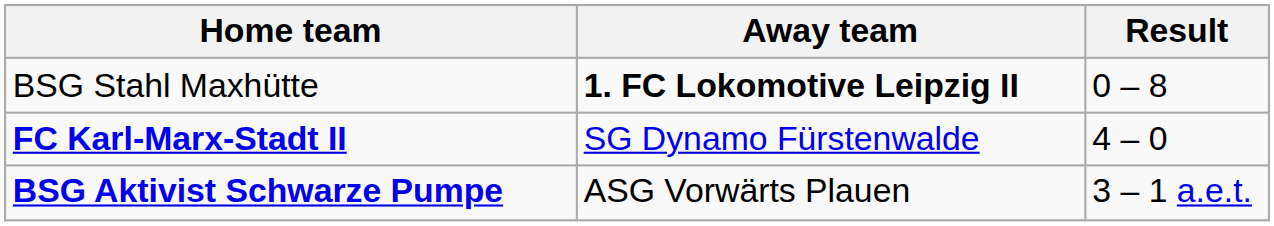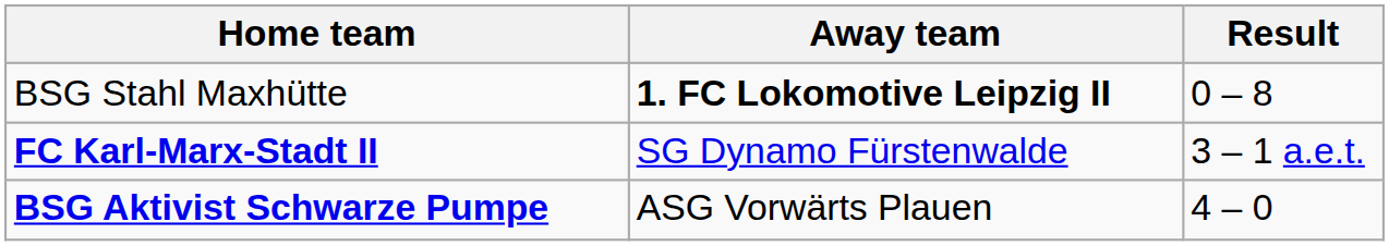 <table class="wikitable" style="width:600px">
 <tr>
 <th>Home team</th>
 <th>Away team</th>
 <th style="width:80px;">Result</th>
 </tr>
 <tr>
 <td>BSG Stahl Maxhütte</td>
 <td><strong>1. FC Lokomotive Leipzig II</strong></td>
 <td>0 – 8</td>
 </tr>
 <tr>
 <td><strong><a href='#'>FC Karl-Marx-Stadt II</a></strong></td>
 <td><a href='#'>SG Dynamo Fürstenwalde</a></td>
-<td>4 – 0</td>
+<td>3 – 1 <a href='#'>a.e.t.</a></td>
 </tr>
 <tr>
 <td><strong><a href='#'>BSG Aktivist Schwarze Pumpe</a></strong></td>
 <td>ASG Vorwärts Plauen</td>
-<td>3 – 1 <a href='#'>a.e.t.</a></td>
+<td>4 – 0</td>
 </tr>
 </table>
